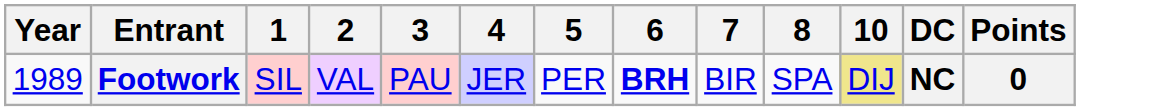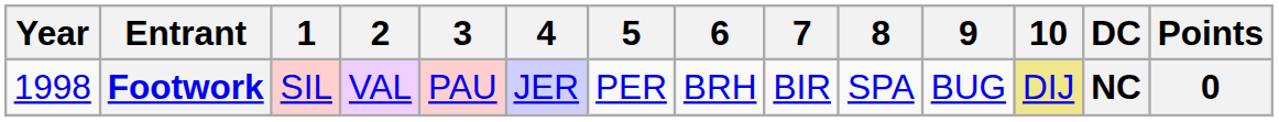 <table class="wikitable" style="text-align:center; font-size:85%">
 <tr>
 <th>Year</th>
 <th>Entrant</th>
 <th>1</th>
 <th>2</th>
 <th>3</th>
 <th>4</th>
 <th>5</th>
 <th>6</th>
 <th>7</th>
 <th>8</th>
+<th>9</th>
 <th>10</th>
 <th>DC</th>
 <th>Points</th>
 </tr>
 <tr>
-<td><a href='#'>1989</a></td>
+<td><a href='#'>1998</a></td>
 <th nowrap><a href='#'>Footwork</a></th>
 <td style="background:#FFCFCF;"><a href='#'>SIL</a><br></td>
 <td style="background:#EFCFFF;"><a href='#'>VAL</a><br></td>
 <td style="background:#FFCFCF;"><a href='#'>PAU</a><br></td>
 <td style="background:#CFCFFF;"><a href='#'>JER</a><br></td>
 <td><a href='#'>PER</a></td>
-<td><strong><a href='#'>BRH</a></strong></td>
+<td><a href='#'>BRH</a></td>
 <td><a href='#'>BIR</a></td>
 <td><a href='#'>SPA</a></td>
+<td><a href='#'>BUG</a></td>
 <td style="background: khaki;"><a href='#'>DIJ</a></td>
 <th>NC</th>
 <th>0</th>
 </tr>
 </table>
